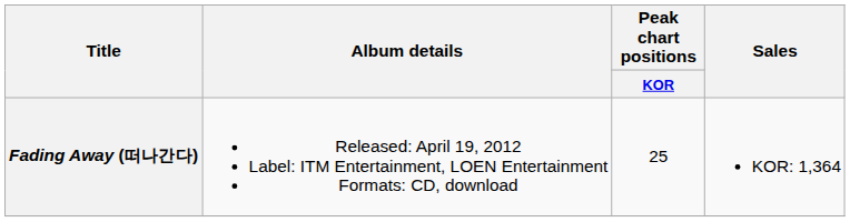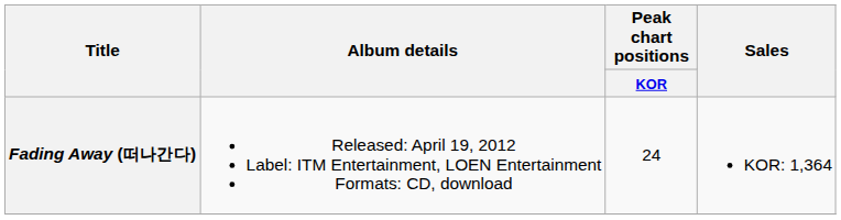 <table class="wikitable plainrowheaders" style="text-align:center;">
 <tr>
 <th scope="col" rowspan="2">Title</th>
 <th scope="col" rowspan="2">Album details</th>
 <th scope="col" colspan="1" style="width:5em;">Peak chart positions</th>
 <th scope="col" rowspan="2">Sales</th>
 </tr>
 <tr>
 <th><small><a href='#'>KOR</a></small><br></th>
 </tr>
 <tr>
 <th scope="row"><em>Fading Away</em> (떠나간다)</th>
 <td><br><ul><li>Released: April 19, 2012</li><li>Label: ITM Entertainment, LOEN Entertainment</li><li>Formats: CD, download</li></ul></td>
-<td>25</td>
+<td>24</td>
 <td><br><ul><li>KOR: 1,364</li></ul></td>
 </tr>
 <tr>
 </tr>
 </table>
